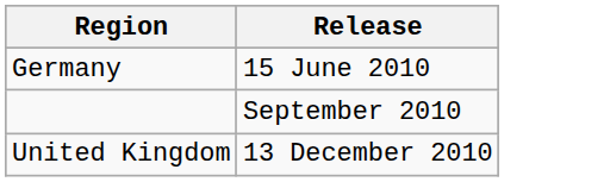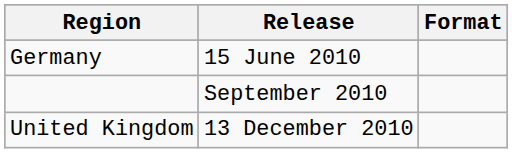 <table class="wikitable">
 <tr>
 <th>Region</th>
 <th>Release</th>
+<th>Format</th>
 </tr>
 <tr>
 <td>Germany</td>
 <td>15 June 2010</td>
+<td></td>
 </tr>
 <tr>
 <td></td>
 <td>September 2010</td>
+<td></td>
 </tr>
 <tr>
 <td>United Kingdom</td>
 <td>13 December 2010</td>
+<td></td>
 </tr>
 </table>
